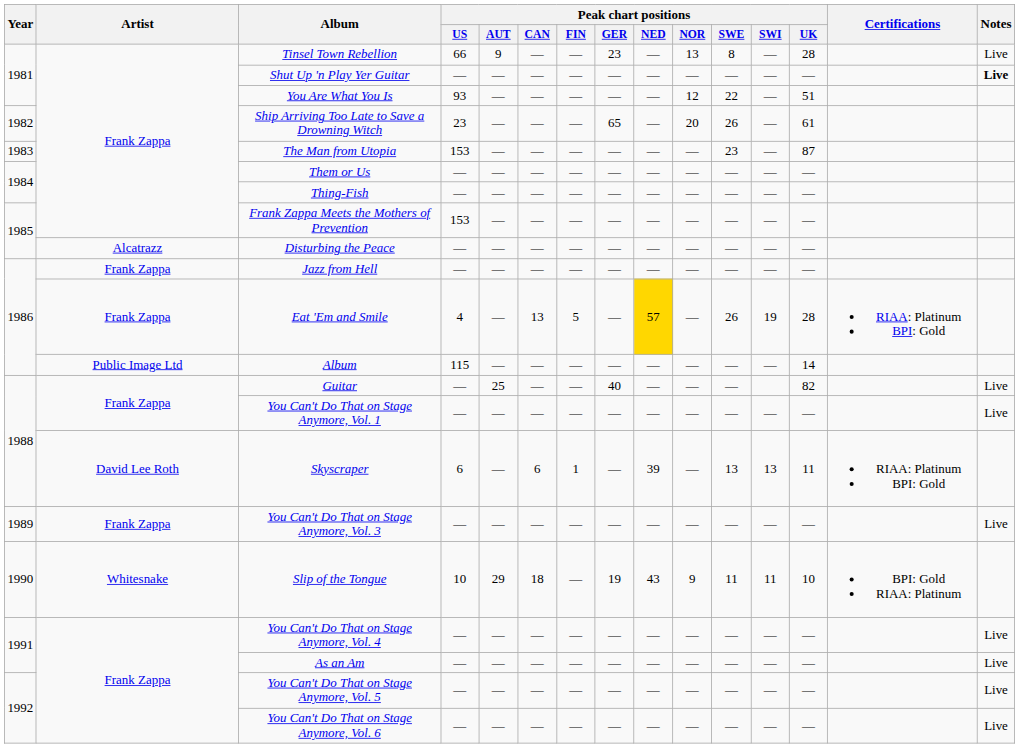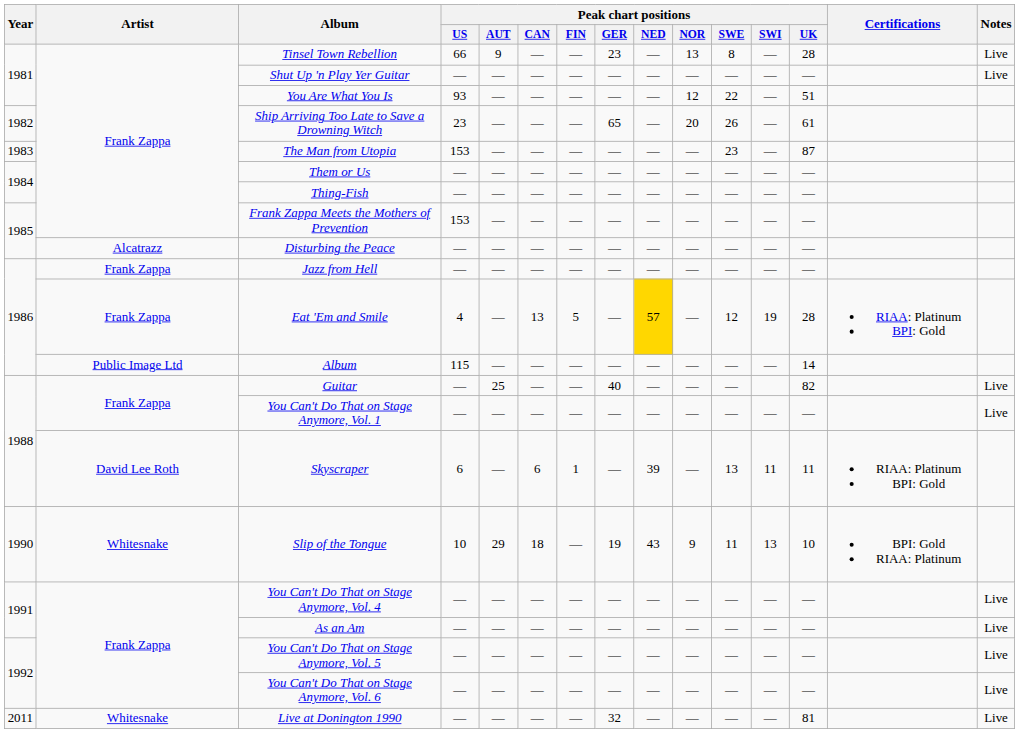 <table class="wikitable plainrowheaders" style="text-align:center;">
 <tr>
 <th rowspan="2">Year</th>
 <th rowspan="2" scope="col" style="width:17em;">Artist</th>
 <th rowspan="2" scope="col" style="width:17em;">Album</th>
 <th colspan="10">Peak chart positions</th>
 <th rowspan="2" scope="col" style="width:12em;"><a href='#'>Certifications</a></th>
 <th rowspan="2">Notes</th>
 </tr>
 <tr>
 <th scope="col" style="width:3em;font-size:90%;"><a href='#'>US</a></th>
 <th scope="col" style="width:3em;font-size:90%;"><a href='#'>AUT</a></th>
 <th scope="col" style="width:3em;font-size:90%;"><a href='#'>CAN</a></th>
 <th scope="col" style="width:3em;font-size:90%;"><a href='#'>FIN</a></th>
 <th scope="col" style="width:3em;font-size:90%;"><a href='#'>GER</a></th>
 <th scope="col" style="width:3em;font-size:90%;"><a href='#'>NED</a></th>
 <th scope="col" style="width:3em;font-size:90%;"><a href='#'>NOR</a></th>
 <th scope="col" style="width:3em;font-size:90%;"><a href='#'>SWE</a></th>
 <th scope="col" style="width:3em;font-size:90%;"><a href='#'>SWI</a></th>
 <th scope="col" style="width:3em;font-size:90%;"><a href='#'>UK</a></th>
 </tr>
 <tr>
 <td rowspan="3">1981</td>
 <td rowspan="8"><a href='#'>Frank Zappa</a></td>
 <td><em><a href='#'>Tinsel Town Rebellion</a></em></td>
 <td>66</td>
 <td>9</td>
 <td>—</td>
 <td>—</td>
 <td>23</td>
 <td>—</td>
 <td>13</td>
 <td>8</td>
 <td>—</td>
 <td>28</td>
 <td></td>
 <td>Live</td>
 </tr>
 <tr>
 <td><em><a href='#'>Shut Up 'n Play Yer Guitar</a></em></td>
 <td>—</td>
 <td>—</td>
 <td>—</td>
 <td>—</td>
 <td>—</td>
 <td>—</td>
 <td>—</td>
 <td>—</td>
 <td>—</td>
 <td>—</td>
 <td></td>
-<td><strong>Live</strong></td>
+<td>Live</td>
 </tr>
 <tr>
 <td><em><a href='#'>You Are What You Is</a></em></td>
 <td>93</td>
 <td>—</td>
 <td>—</td>
 <td>—</td>
 <td>—</td>
 <td>—</td>
 <td>12</td>
 <td>22</td>
 <td>—</td>
 <td>51</td>
 <td></td>
 <td></td>
 </tr>
 <tr>
 <td>1982</td>
 <td><em><a href='#'>Ship Arriving Too Late to Save a Drowning Witch</a></em></td>
 <td>23</td>
 <td>—</td>
 <td>—</td>
 <td>—</td>
 <td>65</td>
 <td>—</td>
 <td>20</td>
 <td>26</td>
 <td>—</td>
 <td>61</td>
 <td></td>
 <td></td>
 </tr>
 <tr>
 <td>1983</td>
 <td><em><a href='#'>The Man from Utopia</a></em></td>
 <td>153</td>
 <td>—</td>
 <td>—</td>
 <td>—</td>
 <td>—</td>
 <td>—</td>
 <td>—</td>
 <td>23</td>
 <td>—</td>
 <td>87</td>
 <td></td>
 <td></td>
 </tr>
 <tr>
 <td rowspan="2">1984</td>
 <td><em><a href='#'>Them or Us</a></em></td>
 <td>—</td>
 <td>—</td>
 <td>—</td>
 <td>—</td>
 <td>—</td>
 <td>—</td>
 <td>—</td>
 <td>—</td>
 <td>—</td>
 <td>—</td>
 <td></td>
 <td></td>
 </tr>
 <tr>
 <td><em><a href='#'>Thing-Fish</a></em></td>
 <td>—</td>
 <td>—</td>
 <td>—</td>
 <td>—</td>
 <td>—</td>
 <td>—</td>
 <td>—</td>
 <td>—</td>
 <td>—</td>
 <td>—</td>
 <td></td>
 <td></td>
 </tr>
 <tr>
 <td rowspan="2">1985</td>
 <td><em><a href='#'>Frank Zappa Meets the Mothers of Prevention</a></em></td>
 <td>153</td>
 <td>—</td>
 <td>—</td>
 <td>—</td>
 <td>—</td>
 <td>—</td>
 <td>—</td>
 <td>—</td>
 <td>—</td>
 <td>—</td>
 <td></td>
 <td></td>
 </tr>
 <tr>
 <td><a href='#'>Alcatrazz</a></td>
 <td><em><a href='#'>Disturbing the Peace</a></em></td>
 <td>—</td>
 <td>—</td>
 <td>—</td>
 <td>—</td>
 <td>—</td>
 <td>—</td>
 <td>—</td>
 <td>—</td>
 <td>—</td>
 <td>—</td>
 <td></td>
 <td></td>
 </tr>
 <tr>
 <td rowspan="3">1986</td>
 <td><a href='#'>Frank Zappa</a></td>
 <td><em><a href='#'>Jazz from Hell</a></em></td>
 <td>—</td>
 <td>—</td>
 <td>—</td>
 <td>—</td>
 <td>—</td>
 <td>—</td>
 <td>—</td>
 <td>—</td>
 <td>—</td>
 <td>—</td>
 <td></td>
 <td></td>
 </tr>
 <tr>
 <td><a href='#'>Frank Zappa</a></td>
 <td><em><a href='#'>Eat 'Em and Smile</a></em></td>
 <td>4</td>
 <td>—</td>
 <td>13</td>
 <td>5</td>
 <td>—</td>
 <td style="background: gold;">57</td>
 <td>—</td>
-<td>26</td>
+<td>12</td>
 <td>19</td>
 <td>28</td>
 <td><br><ul><li><a href='#'>RIAA</a>: Platinum</li><li><a href='#'>BPI</a>: Gold</li></ul></td>
 <td></td>
 </tr>
 <tr>
 <td><a href='#'>Public Image Ltd</a></td>
 <td><em><a href='#'>Album</a></em></td>
 <td>115</td>
 <td>—</td>
 <td>—</td>
 <td>—</td>
 <td>—</td>
 <td>—</td>
 <td>—</td>
 <td>—</td>
 <td>—</td>
 <td>14</td>
 <td></td>
 <td></td>
 </tr>
 <tr>
 <td rowspan="3">1988</td>
 <td rowspan="2"><a href='#'>Frank Zappa</a></td>
 <td><em><a href='#'>Guitar</a></em></td>
 <td>—</td>
 <td>25</td>
 <td>—</td>
 <td>—</td>
 <td>40</td>
 <td>—</td>
 <td>—</td>
 <td>—</td>
 <td></td>
 <td>82</td>
 <td></td>
 <td>Live</td>
 </tr>
 <tr>
 <td><em><a href='#'>You Can't Do That on Stage Anymore, Vol. 1</a></em></td>
 <td>—</td>
 <td>—</td>
 <td>—</td>
 <td>—</td>
 <td>—</td>
 <td>—</td>
 <td>—</td>
 <td>—</td>
 <td>—</td>
 <td>—</td>
 <td></td>
 <td>Live</td>
 </tr>
 <tr>
 <td><a href='#'>David Lee Roth</a></td>
 <td><em><a href='#'>Skyscraper</a></em></td>
 <td>6</td>
 <td>—</td>
 <td>6</td>
 <td>1</td>
 <td>—</td>
 <td>39</td>
 <td>—</td>
 <td>13</td>
-<td>13</td>
+<td>11</td>
 <td>11</td>
 <td><br><ul><li>RIAA: Platinum</li><li>BPI: Gold</li></ul></td>
 <td></td>
-</tr>
-<tr>
-<td>1989</td>
-<td><a href='#'>Frank Zappa</a></td>
-<td><em><a href='#'>You Can't Do That on Stage Anymore, Vol. 3</a></em></td>
-<td>—</td>
-<td>—</td>
-<td>—</td>
-<td>—</td>
-<td>—</td>
-<td>—</td>
-<td>—</td>
-<td>—</td>
-<td>—</td>
-<td>—</td>
-<td></td>
-<td>Live</td>
 </tr>
 <tr>
 <td>1990</td>
 <td><a href='#'>Whitesnake</a></td>
 <td><em><a href='#'>Slip of the Tongue</a></em></td>
 <td>10</td>
 <td>29</td>
 <td>18</td>
 <td>—</td>
 <td>19</td>
 <td>43</td>
 <td>9</td>
 <td>11</td>
-<td>11</td>
+<td>13</td>
 <td>10</td>
 <td><br><ul><li>BPI: Gold</li><li>RIAA: Platinum</li></ul></td>
 <td></td>
 </tr>
 <tr>
 <td rowspan="2">1991</td>
 <td rowspan="4"><a href='#'>Frank Zappa</a></td>
 <td><em><a href='#'>You Can't Do That on Stage Anymore, Vol. 4</a></em></td>
 <td>—</td>
 <td>—</td>
 <td>—</td>
 <td>—</td>
 <td>—</td>
 <td>—</td>
 <td>—</td>
 <td>—</td>
 <td>—</td>
 <td>—</td>
 <td></td>
 <td>Live</td>
 </tr>
 <tr>
 <td><em><a href='#'>As an Am</a></em></td>
 <td>—</td>
 <td>—</td>
 <td>—</td>
 <td>—</td>
 <td>—</td>
 <td>—</td>
 <td>—</td>
 <td>—</td>
 <td>—</td>
 <td>—</td>
 <td></td>
 <td>Live</td>
 </tr>
 <tr>
 <td rowspan="2">1992</td>
 <td><em><a href='#'>You Can't Do That on Stage Anymore, Vol. 5</a></em></td>
 <td>—</td>
 <td>—</td>
 <td>—</td>
 <td>—</td>
 <td>—</td>
 <td>—</td>
 <td>—</td>
 <td>—</td>
 <td>—</td>
 <td>—</td>
 <td></td>
 <td>Live</td>
 </tr>
 <tr>
 <td><em><a href='#'>You Can't Do That on Stage Anymore, Vol. 6</a></em></td>
 <td>—</td>
 <td>—</td>
 <td>—</td>
 <td>—</td>
 <td>—</td>
 <td>—</td>
 <td>—</td>
 <td>—</td>
 <td>—</td>
 <td>—</td>
 <td></td>
 <td>Live</td>
 </tr>
+<tr>
+<td>2011</td>
+<td><a href='#'>Whitesnake</a></td>
+<td><em><a href='#'>Live at Donington 1990</a></em></td>
+<td>—</td>
+<td>—</td>
+<td>—</td>
+<td>—</td>
+<td>32</td>
+<td>—</td>
+<td>—</td>
+<td>—</td>
+<td>—</td>
+<td>81</td>
+<td></td>
+<td>Live</td>
+</tr>
 </table>
